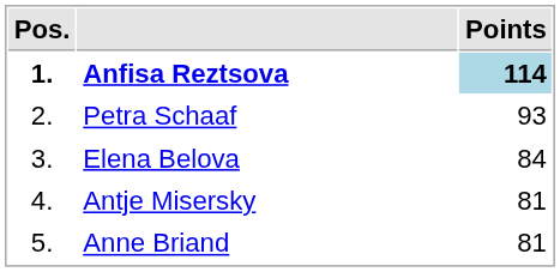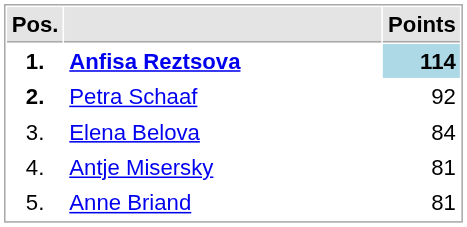 <table cellspacing="1" cellpadding="3" style="border:1px solid #AAAAAA;font-size:90%">
 <tr bgcolor="#E4E4E4">
 <th style="border-bottom:1px solid #AAAAAA" width=10>Pos.</th>
 <th style="border-bottom:1px solid #AAAAAA" width=200></th>
 <th style="border-bottom:1px solid #AAAAAA" width=20>Points</th>
 </tr>
 <tr>
 <td align="center"><strong>1.</strong></td>
 <td> <strong><a href='#'>Anfisa Reztsova</a></strong></td>
 <td align="right" style="background: lightblue;"><strong>114</strong></td>
 </tr>
 <tr>
-<td align="center">2.</td>
+<td align="center"><strong>2.</strong></td>
 <td> <a href='#'>Petra Schaaf</a></td>
-<td align="right">93</td>
+<td align="right">92</td>
 </tr>
 <tr>
 <td align="center">3.</td>
 <td> <a href='#'>Elena Belova</a></td>
 <td align="right">84</td>
 </tr>
 <tr>
 <td align="center">4.</td>
 <td> <a href='#'>Antje Misersky</a></td>
 <td align="right">81</td>
 </tr>
 <tr>
 <td align="center">5.</td>
 <td> <a href='#'>Anne Briand</a></td>
 <td align="right">81</td>
 </tr>
 </table>
